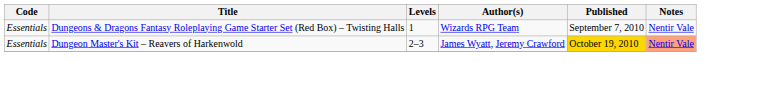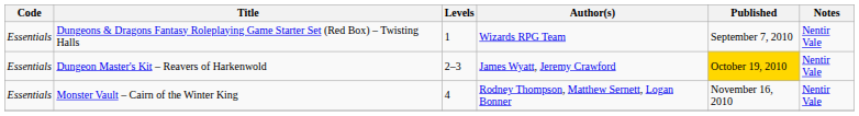 <table class="sortable wikitable">
 <tr>
 <th>Code</th>
 <th>Title</th>
 <th>Levels</th>
 <th>Author(s)</th>
 <th>Published</th>
 <th>Notes</th>
 </tr>
 <tr>
 <td><em>Essentials</em></td>
 <td><a href='#'>Dungeons & Dragons Fantasy Roleplaying Game Starter Set</a> (Red Box) – Twisting Halls</td>
 <td>1</td>
 <td><a href='#'>Wizards RPG Team</a></td>
 <td>September 7, 2010</td>
 <td><a href='#'>Nentir Vale</a></td>
 </tr>
 <tr>
 <td><em>Essentials</em></td>
 <td><a href='#'>Dungeon Master's Kit</a> – Reavers of Harkenwold</td>
 <td>2–3</td>
 <td><a href='#'>James Wyatt</a>, <a href='#'>Jeremy Crawford</a></td>
 <td style="background: gold;">October 19, 2010</td>
-<td style="background: lightsalmon;"><a href='#'>Nentir Vale</a></td>
+<td><a href='#'>Nentir Vale</a></td>
+</tr>
+<tr>
+<td><em>Essentials</em></td>
+<td><a href='#'>Monster Vault</a> – Cairn of the Winter King</td>
+<td>4</td>
+<td><a href='#'>Rodney Thompson</a>, <a href='#'>Matthew Sernett</a>, <a href='#'>Logan Bonner</a></td>
+<td>November 16, 2010</td>
+<td><a href='#'>Nentir Vale</a></td>
 </tr>
 <tr>
 </tr>
 </table>
